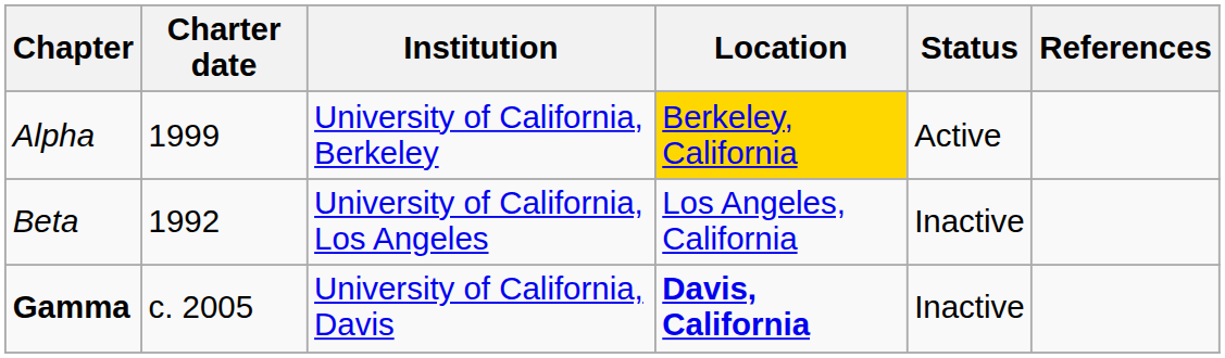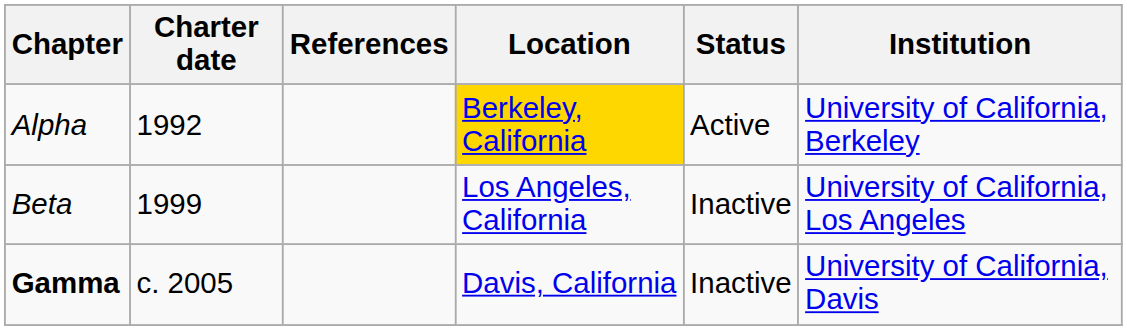 <table class="wikitable">
 <tr>
 <th>Chapter</th>
 <th>Charter date</th>
-<th>Institution</th>
+<th>References</th>
 <th>Location</th>
 <th>Status</th>
-<th>References</th>
+<th>Institution</th>
 </tr>
 <tr>
 <td><em>Alpha</em></td>
-<td>1999</td>
-<td><a href='#'>University of California, Berkeley</a></td>
+<td>1992</td>
+<td></td>
 <td style="background: gold;"><a href='#'>Berkeley, California</a></td>
 <td>Active</td>
-<td></td>
+<td><a href='#'>University of California, Berkeley</a></td>
 </tr>
 <tr>
 <td><em>Beta</em></td>
-<td>1992</td>
-<td><a href='#'>University of California, Los Angeles</a></td>
+<td>1999</td>
+<td></td>
 <td><a href='#'>Los Angeles, California</a></td>
 <td>Inactive</td>
-<td></td>
+<td><a href='#'>University of California, Los Angeles</a></td>
 </tr>
 <tr>
 <td><strong>Gamma</strong></td>
 <td>c. 2005</td>
+<td></td>
+<td><a href='#'>Davis, California</a></td>
+<td>Inactive</td>
 <td><a href='#'>University of California, Davis</a></td>
-<td><strong><a href='#'>Davis, California</a></strong></td>
-<td>Inactive</td>
-<td></td>
 </tr>
 </table>
